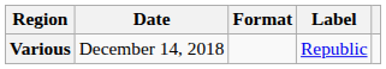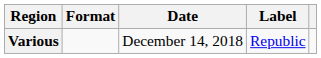 <table class="wikitable plainrowheaders">
 <tr>
 <th scope="col">Region</th>
+<th scope="col">Format</th>
 <th scope="col">Date</th>
-<th scope="col">Format</th>
 <th scope="col">Label</th>
 <th scope="col"></th>
 </tr>
 <tr>
 <th scope="row">Various</th>
+<td></td>
 <td>December 14, 2018</td>
-<td></td>
 <td><a href='#'>Republic</a></td>
 <td align="center"></td>
 </tr>
 </table>
